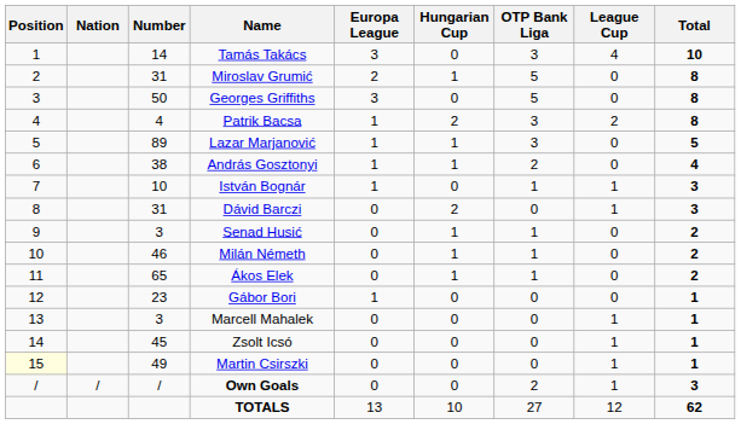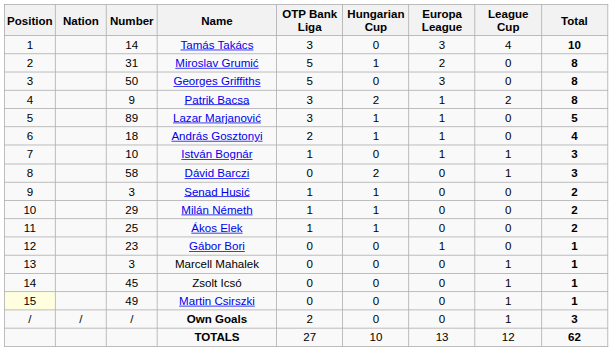 <table class="wikitable" style="font-size: 95%; text-align: center;">
 <tr>
 <th width=60>Position</th>
 <th width=60>Nation</th>
 <th width=60>Number</th>
 <th width=150>Name</th>
+<th width=80>OTP Bank Liga</th>
+<th width=80>Hungarian Cup</th>
 <th width=80>Europa League</th>
-<th width=80>Hungarian Cup</th>
-<th width=80>OTP Bank Liga</th>
 <th width=80>League Cup</th>
 <th width=80>Total</th>
 </tr>
 <tr>
 <td>1</td>
 <td></td>
 <td>14</td>
 <td><a href='#'>Tamás Takács</a></td>
 <td>3</td>
 <td>0</td>
 <td>3</td>
 <td>4</td>
 <td><strong>10</strong></td>
 </tr>
 <tr>
 <td>2</td>
 <td></td>
 <td>31</td>
 <td><a href='#'>Miroslav Grumić</a></td>
+<td>5</td>
+<td>1</td>
 <td>2</td>
-<td>1</td>
-<td>5</td>
 <td>0</td>
 <td><strong>8</strong></td>
 </tr>
 <tr>
 <td>3</td>
 <td></td>
 <td>50</td>
 <td><a href='#'>Georges Griffiths</a></td>
+<td>5</td>
+<td>0</td>
 <td>3</td>
-<td>0</td>
-<td>5</td>
 <td>0</td>
 <td><strong>8</strong></td>
 </tr>
 <tr>
 <td>4</td>
 <td></td>
-<td>4</td>
+<td>9</td>
 <td><a href='#'>Patrik Bacsa</a></td>
+<td>3</td>
+<td>2</td>
 <td>1</td>
-<td>2</td>
-<td>3</td>
 <td>2</td>
 <td><strong>8</strong></td>
 </tr>
 <tr>
 <td>5</td>
 <td></td>
 <td>89</td>
 <td><a href='#'>Lazar Marjanović</a></td>
+<td>3</td>
 <td>1</td>
 <td>1</td>
-<td>3</td>
 <td>0</td>
 <td><strong>5</strong></td>
 </tr>
 <tr>
 <td>6</td>
 <td></td>
-<td>38</td>
+<td>18</td>
 <td><a href='#'>András Gosztonyi</a></td>
+<td>2</td>
 <td>1</td>
 <td>1</td>
-<td>2</td>
 <td>0</td>
 <td><strong>4</strong></td>
 </tr>
 <tr>
 <td>7</td>
 <td></td>
 <td>10</td>
 <td><a href='#'>István Bognár</a></td>
 <td>1</td>
 <td>0</td>
 <td>1</td>
 <td>1</td>
 <td><strong>3</strong></td>
 </tr>
 <tr>
 <td>8</td>
 <td></td>
-<td>31</td>
+<td>58</td>
 <td><a href='#'>Dávid Barczi</a></td>
 <td>0</td>
 <td>2</td>
 <td>0</td>
 <td>1</td>
 <td><strong>3</strong></td>
 </tr>
 <tr>
 <td>9</td>
 <td></td>
 <td>3</td>
 <td><a href='#'>Senad Husić</a></td>
-<td>0</td>
 <td>1</td>
 <td>1</td>
+<td>0</td>
 <td>0</td>
 <td><strong>2</strong></td>
 </tr>
 <tr>
 <td>10</td>
 <td></td>
-<td>46</td>
+<td>29</td>
 <td><a href='#'>Milán Németh</a></td>
-<td>0</td>
 <td>1</td>
 <td>1</td>
+<td>0</td>
 <td>0</td>
 <td><strong>2</strong></td>
 </tr>
 <tr>
 <td>11</td>
 <td></td>
-<td>65</td>
+<td>25</td>
 <td><a href='#'>Ákos Elek</a></td>
-<td>0</td>
 <td>1</td>
 <td>1</td>
+<td>0</td>
 <td>0</td>
 <td><strong>2</strong></td>
 </tr>
 <tr>
 <td>12</td>
 <td></td>
 <td>23</td>
 <td><a href='#'>Gábor Bori</a></td>
-<td>1</td>
 <td>0</td>
 <td>0</td>
+<td>1</td>
 <td>0</td>
 <td><strong>1</strong></td>
 </tr>
 <tr>
 <td>13</td>
 <td></td>
 <td>3</td>
 <td>Marcell Mahalek</td>
 <td>0</td>
 <td>0</td>
 <td>0</td>
 <td>1</td>
 <td><strong>1</strong></td>
 </tr>
 <tr>
 <td>14</td>
 <td></td>
 <td>45</td>
 <td>Zsolt Icsó</td>
 <td>0</td>
 <td>0</td>
 <td>0</td>
 <td>1</td>
 <td><strong>1</strong></td>
 </tr>
 <tr>
 <td style="background: lightyellow;">15</td>
 <td></td>
 <td>49</td>
 <td><a href='#'>Martin Csirszki</a></td>
 <td>0</td>
 <td>0</td>
 <td>0</td>
 <td>1</td>
 <td><strong>1</strong></td>
 </tr>
 <tr>
 <td>/</td>
 <td>/</td>
 <td>/</td>
 <td><strong>Own Goals</strong></td>
+<td>2</td>
 <td>0</td>
 <td>0</td>
-<td>2</td>
 <td>1</td>
 <td><strong>3</strong></td>
 </tr>
 <tr>
 <td></td>
 <td></td>
 <td></td>
 <td><strong>TOTALS</strong></td>
+<td>27</td>
+<td>10</td>
 <td>13</td>
-<td>10</td>
-<td>27</td>
 <td>12</td>
 <td><strong>62</strong></td>
 </tr>
 </table>
